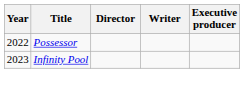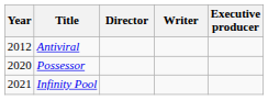 <table class="wikitable">
 <tr>
 <th>Year</th>
 <th>Title</th>
 <th width=65>Director</th>
 <th width=65>Writer</th>
 <th>Executive<br>producer</th>
 </tr>
 <tr>
-<td>2022</td>
+<td>2012</td>
+<td><em><a href='#'>Antiviral</a></em></td>
+<td></td>
+<td></td>
+<td></td>
+</tr>
+<tr>
+<td>2020</td>
 <td><em><a href='#'>Possessor</a></em></td>
 <td></td>
 <td></td>
 <td></td>
 </tr>
 <tr>
-<td>2023</td>
+<td>2021</td>
 <td><em><a href='#'>Infinity Pool</a></em></td>
 <td></td>
 <td></td>
 <td></td>
 </tr>
 </table>
